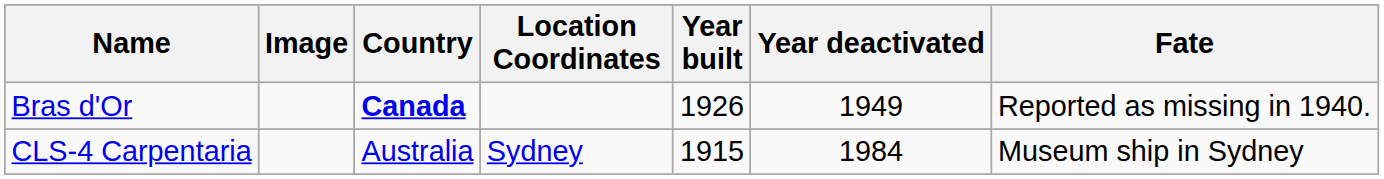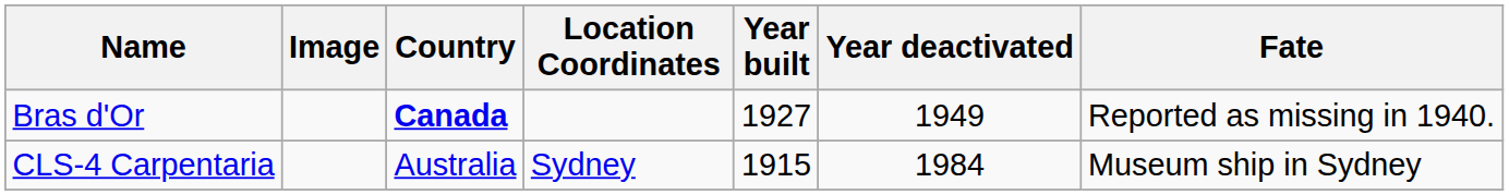 <table class="wikitable sortable">
 <tr>
 <th>Name</th>
 <th scope="col" class="unsortable">Image</th>
 <th>Country</th>
 <th width="100">Location<br>Coordinates</th>
 <th>Year<br>built</th>
 <th>Year deactivated</th>
 <th>Fate</th>
 </tr>
 <tr>
 <td><a href='#'>Bras d'Or</a></td>
 <td></td>
 <td><strong><a href='#'>Canada</a></strong></td>
 <td></td>
-<td style="text-align: center;">1926</td>
+<td style="text-align: center;">1927</td>
 <td style="text-align: center;">1949</td>
 <td>Reported as missing in 1940.</td>
 </tr>
 <tr>
 <td><a href='#'>CLS-4 Carpentaria</a></td>
 <td></td>
 <td><a href='#'>Australia</a></td>
 <td><a href='#'>Sydney</a></td>
 <td style="text-align: center;">1915</td>
 <td style="text-align: center;">1984</td>
 <td>Museum ship in Sydney</td>
 </tr>
 </table>
